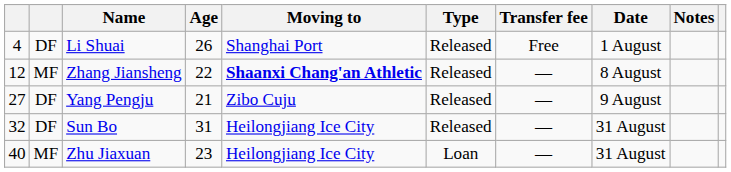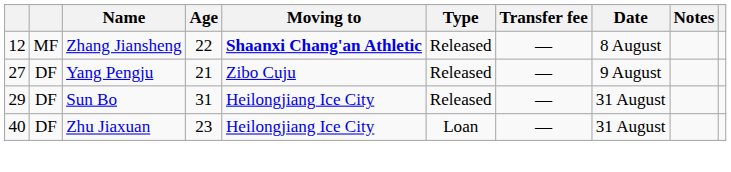 <table class="wikitable" style="text-align: center ">
 <tr>
 <th></th>
 <th></th>
 <th>Name</th>
 <th>Age</th>
 <th>Moving to</th>
 <th>Type</th>
 <th>Transfer fee</th>
 <th>Date</th>
 <th>Notes</th>
 <th></th>
-</tr>
-<tr>
-<td>4</td>
-<td>DF</td>
-<td align="left"> <a href='#'>Li Shuai</a></td>
-<td>26</td>
-<td align="left"> <a href='#'>Shanghai Port</a></td>
-<td>Released</td>
-<td>Free</td>
-<td>1 August</td>
-<td></td>
-<td></td>
 </tr>
 <tr>
 <td>12</td>
 <td>MF</td>
 <td align="left"> <a href='#'>Zhang Jiansheng</a></td>
 <td>22</td>
 <td align="left"><strong> <a href='#'>Shaanxi Chang'an Athletic</a></strong></td>
 <td>Released</td>
 <td>—</td>
 <td>8 August</td>
 <td></td>
 <td></td>
 </tr>
 <tr>
 <td>27</td>
 <td>DF</td>
 <td align="left"> <a href='#'>Yang Pengju</a></td>
 <td>21</td>
 <td align="left"> <a href='#'>Zibo Cuju</a></td>
 <td>Released</td>
 <td>—</td>
 <td>9 August</td>
 <td></td>
 <td></td>
 </tr>
 <tr>
-<td>32</td>
+<td>29</td>
 <td>DF</td>
 <td align="left"> <a href='#'>Sun Bo</a></td>
 <td>31</td>
 <td align="left"> <a href='#'>Heilongjiang Ice City</a></td>
 <td>Released</td>
 <td>—</td>
 <td>31 August</td>
 <td></td>
 <td></td>
 </tr>
 <tr>
 <td>40</td>
-<td>MF</td>
+<td>DF</td>
 <td align="left"> <a href='#'>Zhu Jiaxuan</a></td>
 <td>23</td>
 <td align="left"> <a href='#'>Heilongjiang Ice City</a></td>
 <td>Loan</td>
 <td>—</td>
 <td>31 August</td>
 <td></td>
 <td></td>
 </tr>
 </table>
